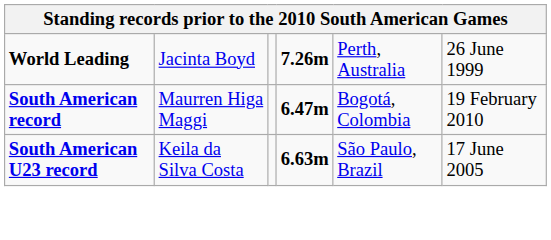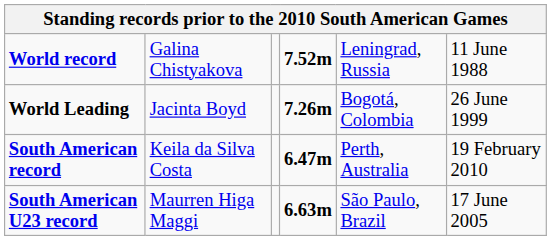 <table class="wikitable" width=75%>
 <tr>
 <th colspan="6">Standing records prior to the 2010 South American Games</th>
+</tr>
+<tr>
+<td><strong><a href='#'>World record</a></strong></td>
+<td><a href='#'>Galina Chistyakova</a></td>
+<td align=left></td>
+<td><strong>7.52m</strong></td>
+<td><a href='#'>Leningrad</a>, <a href='#'>Russia</a></td>
+<td>11 June 1988</td>
 </tr>
 <tr>
 <td><strong>World Leading</strong></td>
 <td><a href='#'>Jacinta Boyd</a></td>
 <td align=left></td>
 <td><strong>7.26m</strong></td>
-<td><a href='#'>Perth</a>, <a href='#'>Australia</a></td>
+<td><a href='#'>Bogotá</a>, <a href='#'>Colombia</a></td>
 <td>26 June 1999</td>
 </tr>
 <tr>
 <td><strong><a href='#'>South American record</a></strong></td>
-<td><a href='#'>Maurren Higa Maggi</a></td>
+<td><a href='#'>Keila da Silva Costa</a></td>
 <td align=left></td>
 <td><strong>6.47m</strong></td>
-<td><a href='#'>Bogotá</a>, <a href='#'>Colombia</a></td>
+<td><a href='#'>Perth</a>, <a href='#'>Australia</a></td>
 <td>19 February 2010</td>
 </tr>
 <tr>
 <td><strong><a href='#'>South American U23 record</a></strong></td>
-<td><a href='#'>Keila da Silva Costa</a></td>
+<td><a href='#'>Maurren Higa Maggi</a></td>
 <td align=left></td>
 <td><strong>6.63m</strong></td>
 <td><a href='#'>São Paulo</a>, <a href='#'>Brazil</a></td>
 <td>17 June 2005</td>
 </tr>
 </table>
